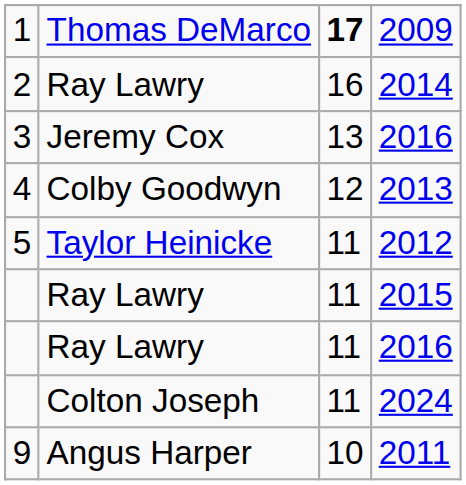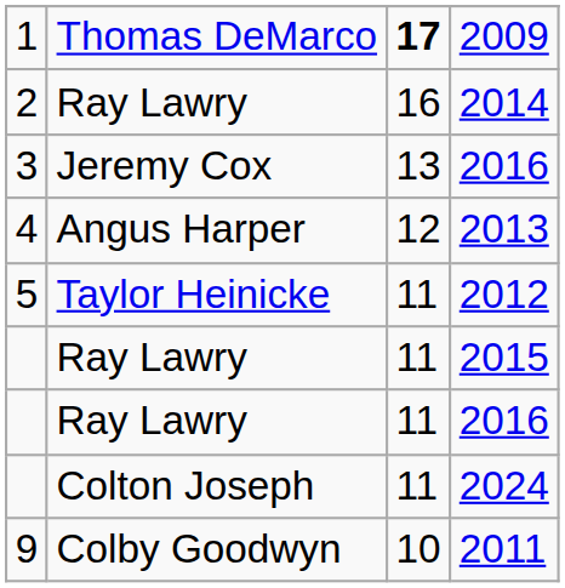 <table class="wikitable">
 <tr>
 </tr>
 <tr>
 <td>1</td>
 <td><a href='#'>Thomas DeMarco</a></td>
 <td><strong>17</strong></td>
 <td><a href='#'>2009</a></td>
 </tr>
 <tr>
 <td>2</td>
 <td>Ray Lawry</td>
 <td>16</td>
 <td><a href='#'>2014</a></td>
 </tr>
 <tr>
 <td>3</td>
 <td>Jeremy Cox</td>
 <td>13</td>
 <td><a href='#'>2016</a></td>
 </tr>
 <tr>
 <td>4</td>
-<td>Colby Goodwyn</td>
+<td>Angus Harper</td>
 <td>12</td>
 <td><a href='#'>2013</a></td>
 </tr>
 <tr>
 <td>5</td>
 <td><a href='#'>Taylor Heinicke</a></td>
 <td>11</td>
 <td><a href='#'>2012</a></td>
 </tr>
 <tr>
 <td></td>
 <td>Ray Lawry</td>
 <td>11</td>
 <td><a href='#'>2015</a></td>
 </tr>
 <tr>
 <td></td>
 <td>Ray Lawry</td>
 <td>11</td>
 <td><a href='#'>2016</a></td>
 </tr>
 <tr>
 <td></td>
 <td>Colton Joseph</td>
 <td>11</td>
 <td><a href='#'>2024</a></td>
 </tr>
 <tr>
 <td>9</td>
-<td>Angus Harper</td>
+<td>Colby Goodwyn</td>
 <td>10</td>
 <td><a href='#'>2011</a></td>
 </tr>
 </table>
